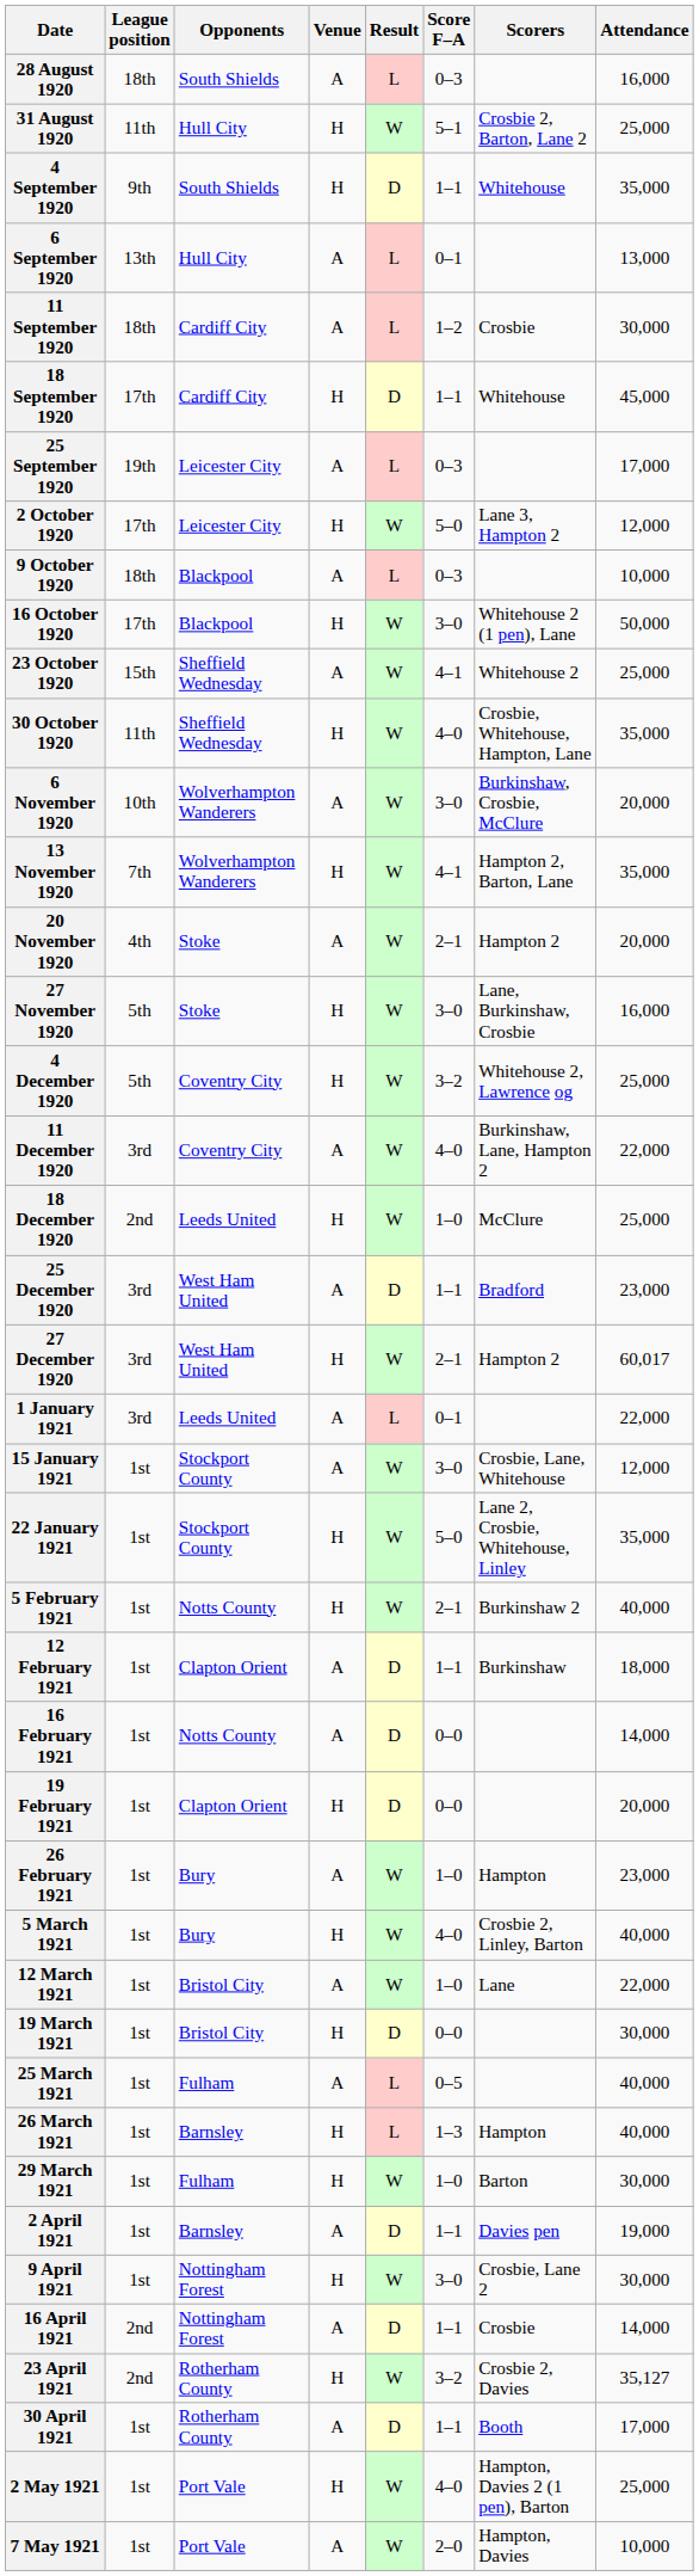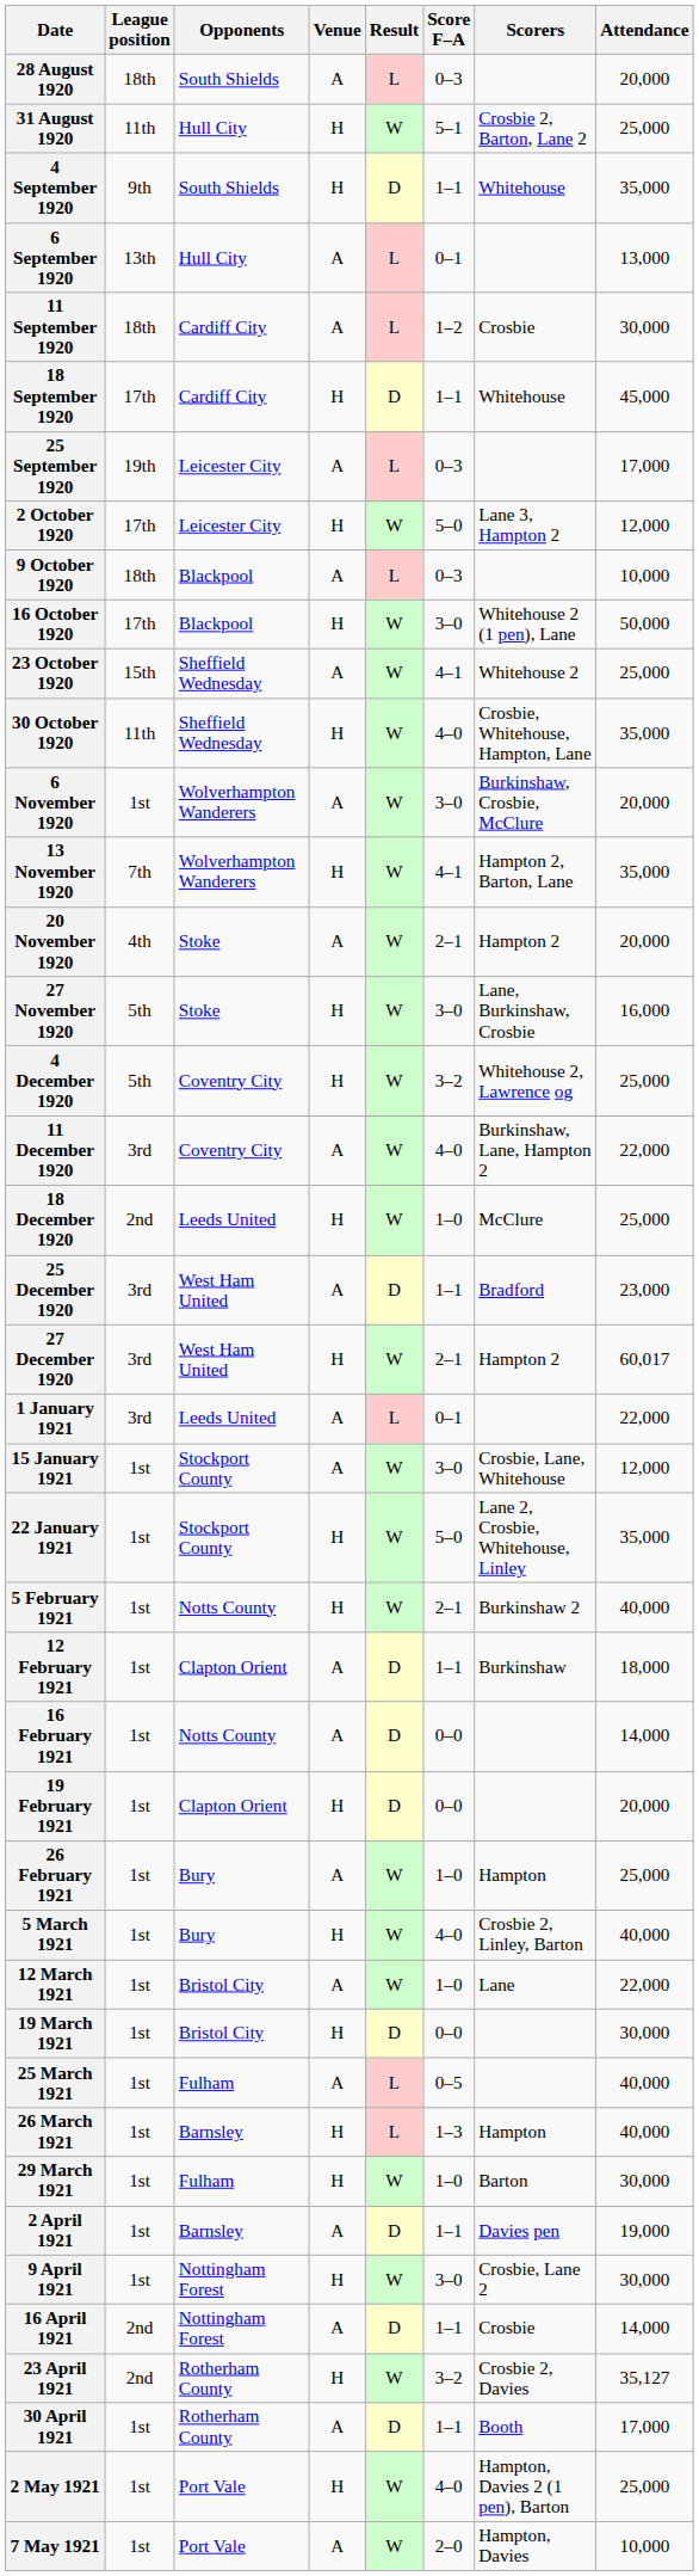 <table class="wikitable plainrowheaders" style="text-align:center">
 <tr>
 <th scope="col">Date</th>
 <th scope="col">League<br>position</th>
 <th scope="col">Opponents</th>
 <th scope="col">Venue</th>
 <th scope="col">Result</th>
 <th scope="col">Score<br>F–A</th>
 <th scope="col">Scorers</th>
 <th scope="col">Attendance</th>
 </tr>
 <tr>
 <th scope="row">28 August 1920</th>
 <td>18th</td>
 <td align="left"><a href='#'>South Shields</a></td>
 <td>A</td>
 <td style=background:#fcc>L</td>
 <td>0–3</td>
 <td></td>
-<td>16,000</td>
+<td>20,000</td>
 </tr>
 <tr>
 <th scope="row">31 August 1920</th>
 <td>11th</td>
 <td align="left"><a href='#'>Hull City</a></td>
 <td>H</td>
 <td style=background:#cfc>W</td>
 <td>5–1</td>
 <td align="left"><a href='#'>Crosbie</a> 2, <a href='#'>Barton</a>, <a href='#'>Lane</a> 2</td>
 <td>25,000</td>
 </tr>
 <tr>
 <th scope="row">4 September 1920</th>
 <td>9th</td>
 <td align="left"><a href='#'>South Shields</a></td>
 <td>H</td>
 <td style=background:#ffc>D</td>
 <td>1–1</td>
 <td align="left"><a href='#'>Whitehouse</a></td>
 <td>35,000</td>
 </tr>
 <tr>
 <th scope="row">6 September 1920</th>
 <td>13th</td>
 <td align="left"><a href='#'>Hull City</a></td>
 <td>A</td>
 <td style=background:#fcc>L</td>
 <td>0–1</td>
 <td></td>
 <td>13,000</td>
 </tr>
 <tr>
 <th scope="row">11 September 1920</th>
 <td>18th</td>
 <td align="left"><a href='#'>Cardiff City</a></td>
 <td>A</td>
 <td style=background:#fcc>L</td>
 <td>1–2</td>
 <td align="left">Crosbie</td>
 <td>30,000</td>
 </tr>
 <tr>
 <th scope="row">18 September 1920</th>
 <td>17th</td>
 <td align="left"><a href='#'>Cardiff City</a></td>
 <td>H</td>
 <td style=background:#ffc>D</td>
 <td>1–1</td>
 <td align="left">Whitehouse</td>
 <td>45,000</td>
 </tr>
 <tr>
 <th scope="row">25 September 1920</th>
 <td>19th</td>
 <td align="left"><a href='#'>Leicester City</a></td>
 <td>A</td>
 <td style=background:#fcc>L</td>
 <td>0–3</td>
 <td></td>
 <td>17,000</td>
 </tr>
 <tr>
 <th scope="row">2 October 1920</th>
 <td>17th</td>
 <td align="left"><a href='#'>Leicester City</a></td>
 <td>H</td>
 <td style=background:#cfc>W</td>
 <td>5–0</td>
 <td align="left">Lane 3, <a href='#'>Hampton</a> 2</td>
 <td>12,000</td>
 </tr>
 <tr>
 <th scope="row">9 October 1920</th>
 <td>18th</td>
 <td align="left"><a href='#'>Blackpool</a></td>
 <td>A</td>
 <td style=background:#fcc>L</td>
 <td>0–3</td>
 <td></td>
 <td>10,000</td>
 </tr>
 <tr>
 <th scope="row">16 October 1920</th>
 <td>17th</td>
 <td align="left"><a href='#'>Blackpool</a></td>
 <td>H</td>
 <td style=background:#cfc>W</td>
 <td>3–0</td>
 <td align="left">Whitehouse 2 (1 <a href='#'>pen</a>), Lane</td>
 <td>50,000</td>
 </tr>
 <tr>
 <th scope="row">23 October 1920</th>
 <td>15th</td>
 <td align="left"><a href='#'>Sheffield Wednesday</a></td>
 <td>A</td>
 <td style=background:#cfc>W</td>
 <td>4–1</td>
 <td align="left">Whitehouse 2</td>
 <td>25,000</td>
 </tr>
 <tr>
 <th scope="row">30 October 1920</th>
 <td>11th</td>
 <td align="left"><a href='#'>Sheffield Wednesday</a></td>
 <td>H</td>
 <td style=background:#cfc>W</td>
 <td>4–0</td>
 <td align="left">Crosbie, Whitehouse, Hampton, Lane</td>
 <td>35,000</td>
 </tr>
 <tr>
 <th scope="row">6 November 1920</th>
-<td>10th</td>
+<td>1st</td>
 <td align="left"><a href='#'>Wolverhampton Wanderers</a></td>
 <td>A</td>
 <td style=background:#cfc>W</td>
 <td>3–0</td>
 <td align="left"><a href='#'>Burkinshaw</a>, Crosbie, <a href='#'>McClure</a></td>
 <td>20,000</td>
 </tr>
 <tr>
 <th scope="row">13 November 1920</th>
 <td>7th</td>
 <td align="left"><a href='#'>Wolverhampton Wanderers</a></td>
 <td>H</td>
 <td style=background:#cfc>W</td>
 <td>4–1</td>
 <td align="left">Hampton 2, Barton, Lane</td>
 <td>35,000</td>
 </tr>
 <tr>
 <th scope="row">20 November 1920</th>
 <td>4th</td>
 <td align="left"><a href='#'>Stoke</a></td>
 <td>A</td>
 <td style=background:#cfc>W</td>
 <td>2–1</td>
 <td align="left">Hampton 2</td>
 <td>20,000</td>
 </tr>
 <tr>
 <th scope="row">27 November 1920</th>
 <td>5th</td>
 <td align="left"><a href='#'>Stoke</a></td>
 <td>H</td>
 <td style=background:#cfc>W</td>
 <td>3–0</td>
 <td align="left">Lane, Burkinshaw, Crosbie</td>
 <td>16,000</td>
 </tr>
 <tr>
 <th scope="row">4 December 1920</th>
 <td>5th</td>
 <td align="left"><a href='#'>Coventry City</a></td>
 <td>H</td>
 <td style=background:#cfc>W</td>
 <td>3–2</td>
 <td align="left">Whitehouse 2, <a href='#'>Lawrence</a> <a href='#'>og</a></td>
 <td>25,000</td>
 </tr>
 <tr>
 <th scope="row">11 December 1920</th>
 <td>3rd</td>
 <td align="left"><a href='#'>Coventry City</a></td>
 <td>A</td>
 <td style=background:#cfc>W</td>
 <td>4–0</td>
 <td align="left">Burkinshaw, Lane, Hampton 2</td>
 <td>22,000</td>
 </tr>
 <tr>
 <th scope="row">18 December 1920</th>
 <td>2nd</td>
 <td align="left"><a href='#'>Leeds United</a></td>
 <td>H</td>
 <td style=background:#cfc>W</td>
 <td>1–0</td>
 <td align="left">McClure</td>
 <td>25,000</td>
 </tr>
 <tr>
 <th scope="row">25 December 1920</th>
 <td>3rd</td>
 <td align="left"><a href='#'>West Ham United</a></td>
 <td>A</td>
 <td style=background:#ffc>D</td>
 <td>1–1</td>
 <td align="left"><a href='#'>Bradford</a></td>
 <td>23,000</td>
 </tr>
 <tr>
 <th scope="row">27 December 1920</th>
 <td>3rd</td>
 <td align="left"><a href='#'>West Ham United</a></td>
 <td>H</td>
 <td style=background:#cfc>W</td>
 <td>2–1</td>
 <td align="left">Hampton 2</td>
 <td>60,017</td>
 </tr>
 <tr>
 <th scope="row">1 January 1921</th>
 <td>3rd</td>
 <td align="left"><a href='#'>Leeds United</a></td>
 <td>A</td>
 <td style=background:#fcc>L</td>
 <td>0–1</td>
 <td></td>
 <td>22,000</td>
 </tr>
 <tr>
 <th scope="row">15 January 1921</th>
 <td>1st</td>
 <td align="left"><a href='#'>Stockport County</a></td>
 <td>A</td>
 <td style=background:#cfc>W</td>
 <td>3–0</td>
 <td align="left">Crosbie, Lane, Whitehouse</td>
 <td>12,000</td>
 </tr>
 <tr>
 <th scope="row">22 January 1921</th>
 <td>1st</td>
 <td align="left"><a href='#'>Stockport County</a></td>
 <td>H</td>
 <td style=background:#cfc>W</td>
 <td>5–0</td>
 <td align="left">Lane 2, Crosbie, Whitehouse, <a href='#'>Linley</a></td>
 <td>35,000</td>
 </tr>
 <tr>
 <th scope="row">5 February 1921</th>
 <td>1st</td>
 <td align="left"><a href='#'>Notts County</a></td>
 <td>H</td>
 <td style=background:#cfc>W</td>
 <td>2–1</td>
 <td align="left">Burkinshaw 2</td>
 <td>40,000</td>
 </tr>
 <tr>
 <th scope="row">12 February 1921</th>
 <td>1st</td>
 <td align="left"><a href='#'>Clapton Orient</a></td>
 <td>A</td>
 <td style=background:#ffc>D</td>
 <td>1–1</td>
 <td align="left">Burkinshaw</td>
 <td>18,000</td>
 </tr>
 <tr>
 <th scope="row">16 February 1921</th>
 <td>1st</td>
 <td align="left"><a href='#'>Notts County</a></td>
 <td>A</td>
 <td style=background:#ffc>D</td>
 <td>0–0</td>
 <td></td>
 <td>14,000</td>
 </tr>
 <tr>
 <th scope="row">19 February 1921</th>
 <td>1st</td>
 <td align="left"><a href='#'>Clapton Orient</a></td>
 <td>H</td>
 <td style=background:#ffc>D</td>
 <td>0–0</td>
 <td></td>
 <td>20,000</td>
 </tr>
 <tr>
 <th scope="row">26 February 1921</th>
 <td>1st</td>
 <td align="left"><a href='#'>Bury</a></td>
 <td>A</td>
 <td style=background:#cfc>W</td>
 <td>1–0</td>
 <td align="left">Hampton</td>
-<td>23,000</td>
+<td>25,000</td>
 </tr>
 <tr>
 <th scope="row">5 March 1921</th>
 <td>1st</td>
 <td align="left"><a href='#'>Bury</a></td>
 <td>H</td>
 <td style=background:#cfc>W</td>
 <td>4–0</td>
 <td align="left">Crosbie 2, Linley, Barton</td>
 <td>40,000</td>
 </tr>
 <tr>
 <th scope="row">12 March 1921</th>
 <td>1st</td>
 <td align="left"><a href='#'>Bristol City</a></td>
 <td>A</td>
 <td style=background:#cfc>W</td>
 <td>1–0</td>
 <td align="left">Lane</td>
 <td>22,000</td>
 </tr>
 <tr>
 <th scope="row">19 March 1921</th>
 <td>1st</td>
 <td align="left"><a href='#'>Bristol City</a></td>
 <td>H</td>
 <td style=background:#ffc>D</td>
 <td>0–0</td>
 <td></td>
 <td>30,000</td>
 </tr>
 <tr>
 <th scope="row">25 March 1921</th>
 <td>1st</td>
 <td align="left"><a href='#'>Fulham</a></td>
 <td>A</td>
 <td style=background:#fcc>L</td>
 <td>0–5</td>
 <td></td>
 <td>40,000</td>
 </tr>
 <tr>
 <th scope="row">26 March 1921</th>
 <td>1st</td>
 <td align="left"><a href='#'>Barnsley</a></td>
 <td>H</td>
 <td style=background:#fcc>L</td>
 <td>1–3</td>
 <td align="left">Hampton</td>
 <td>40,000</td>
 </tr>
 <tr>
 <th scope="row">29 March 1921</th>
 <td>1st</td>
 <td align="left"><a href='#'>Fulham</a></td>
 <td>H</td>
 <td style=background:#cfc>W</td>
 <td>1–0</td>
 <td align="left">Barton</td>
 <td>30,000</td>
 </tr>
 <tr>
 <th scope="row">2 April 1921</th>
 <td>1st</td>
 <td align="left"><a href='#'>Barnsley</a></td>
 <td>A</td>
 <td style=background:#ffc>D</td>
 <td>1–1</td>
 <td align="left"><a href='#'>Davies</a> <a href='#'>pen</a></td>
 <td>19,000</td>
 </tr>
 <tr>
 <th scope="row">9 April 1921</th>
 <td>1st</td>
 <td align="left"><a href='#'>Nottingham Forest</a></td>
 <td>H</td>
 <td style=background:#cfc>W</td>
 <td>3–0</td>
 <td align="left">Crosbie, Lane 2</td>
 <td>30,000</td>
 </tr>
 <tr>
 <th scope="row">16 April 1921</th>
 <td>2nd</td>
 <td align="left"><a href='#'>Nottingham Forest</a></td>
 <td>A</td>
 <td style=background:#ffc>D</td>
 <td>1–1</td>
 <td align="left">Crosbie</td>
 <td>14,000</td>
 </tr>
 <tr>
 <th scope="row">23 April 1921</th>
 <td>2nd</td>
 <td align="left"><a href='#'>Rotherham County</a></td>
 <td>H</td>
 <td style=background:#cfc>W</td>
 <td>3–2</td>
 <td align="left">Crosbie 2, Davies</td>
 <td>35,127</td>
 </tr>
 <tr>
 <th scope="row">30 April 1921</th>
 <td>1st</td>
 <td align="left"><a href='#'>Rotherham County</a></td>
 <td>A</td>
 <td style=background:#ffc>D</td>
 <td>1–1</td>
 <td align="left"><a href='#'>Booth</a></td>
 <td>17,000</td>
 </tr>
 <tr>
 <th scope="row">2 May 1921</th>
 <td>1st</td>
 <td align="left"><a href='#'>Port Vale</a></td>
 <td>H</td>
 <td style=background:#cfc>W</td>
 <td>4–0</td>
 <td align="left">Hampton, Davies 2 (1 <a href='#'>pen</a>), Barton</td>
 <td>25,000</td>
 </tr>
 <tr>
 <th scope="row">7 May 1921</th>
 <td>1st</td>
 <td align="left"><a href='#'>Port Vale</a></td>
 <td>A</td>
 <td style=background:#cfc>W</td>
 <td>2–0</td>
 <td align="left">Hampton, Davies</td>
 <td>10,000</td>
 </tr>
 </table>
